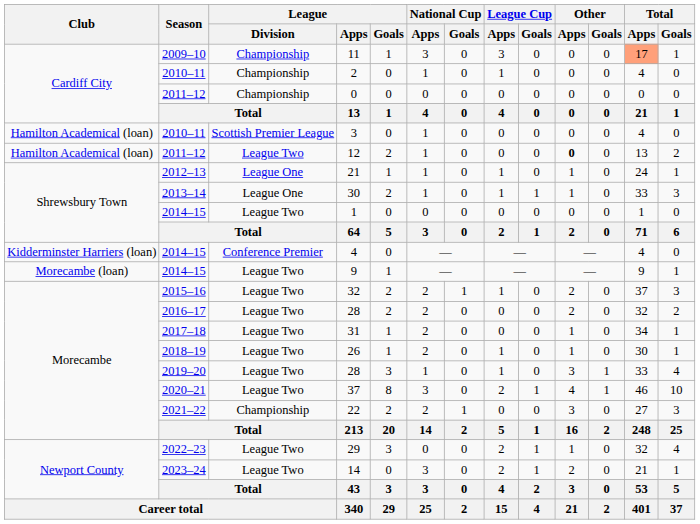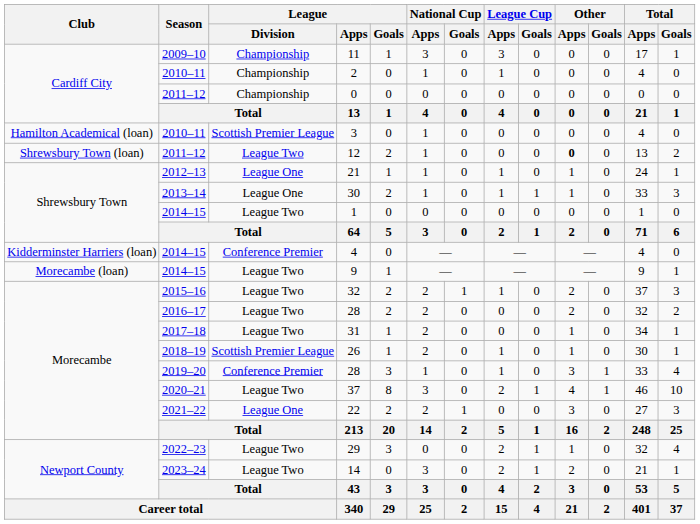 <table class="wikitable" style="text-align:center">
 <tr>
 <th rowspan="2">Club</th>
 <th rowspan="2">Season</th>
 <th colspan="3">League</th>
 <th colspan="2">National Cup</th>
 <th colspan="2"><a href='#'>League Cup</a></th>
 <th colspan="2">Other</th>
 <th colspan="2">Total</th>
 </tr>
 <tr>
 <th>Division</th>
 <th>Apps</th>
 <th>Goals</th>
 <th>Apps</th>
 <th>Goals</th>
 <th>Apps</th>
 <th>Goals</th>
 <th>Apps</th>
 <th>Goals</th>
 <th>Apps</th>
 <th>Goals</th>
 </tr>
 <tr>
 <td rowspan="4"><a href='#'>Cardiff City</a></td>
 <td><a href='#'>2009–10</a></td>
 <td><a href='#'>Championship</a></td>
 <td>11</td>
 <td>1</td>
 <td>3</td>
 <td>0</td>
 <td>3</td>
 <td>0</td>
 <td>0</td>
 <td>0</td>
-<td style="background: lightsalmon;">17</td>
+<td>17</td>
 <td>1</td>
 </tr>
 <tr>
 <td><a href='#'>2010–11</a></td>
 <td>Championship</td>
 <td>2</td>
 <td>0</td>
 <td>1</td>
 <td>0</td>
 <td>1</td>
 <td>0</td>
 <td>0</td>
 <td>0</td>
 <td>4</td>
 <td>0</td>
 </tr>
 <tr>
 <td><a href='#'>2011–12</a></td>
 <td>Championship</td>
 <td>0</td>
 <td>0</td>
 <td>0</td>
 <td>0</td>
 <td>0</td>
 <td>0</td>
 <td>0</td>
 <td>0</td>
 <td>0</td>
 <td>0</td>
 </tr>
 <tr>
 <th colspan="2">Total</th>
 <th>13</th>
 <th>1</th>
 <th>4</th>
 <th>0</th>
 <th>4</th>
 <th>0</th>
 <th>0</th>
 <th>0</th>
 <th>21</th>
 <th>1</th>
 </tr>
 <tr>
 <td><a href='#'>Hamilton Academical</a> (loan)</td>
 <td><a href='#'>2010–11</a></td>
 <td><a href='#'>Scottish Premier League</a></td>
 <td>3</td>
 <td>0</td>
 <td>1</td>
 <td>0</td>
 <td>0</td>
 <td>0</td>
 <td>0</td>
 <td>0</td>
 <td>4</td>
 <td>0</td>
 </tr>
 <tr>
-<td><a href='#'>Hamilton Academical</a> (loan)</td>
+<td><a href='#'>Shrewsbury Town</a> (loan)</td>
 <td><a href='#'>2011–12</a></td>
 <td><a href='#'>League Two</a></td>
 <td>12</td>
 <td>2</td>
 <td>1</td>
 <td>0</td>
 <td>0</td>
 <td>0</td>
 <td><strong>0</strong></td>
 <td>0</td>
 <td>13</td>
 <td>2</td>
 </tr>
 <tr>
 <td rowspan="4">Shrewsbury Town</td>
 <td><a href='#'>2012–13</a></td>
 <td><a href='#'>League One</a></td>
 <td>21</td>
 <td>1</td>
 <td>1</td>
 <td>0</td>
 <td>1</td>
 <td>0</td>
 <td>1</td>
 <td>0</td>
 <td>24</td>
 <td>1</td>
 </tr>
 <tr>
 <td><a href='#'>2013–14</a></td>
 <td>League One</td>
 <td>30</td>
 <td>2</td>
 <td>1</td>
 <td>0</td>
 <td>1</td>
 <td>1</td>
 <td>1</td>
 <td>0</td>
 <td>33</td>
 <td>3</td>
 </tr>
 <tr>
 <td><a href='#'>2014–15</a></td>
 <td>League Two</td>
 <td>1</td>
 <td>0</td>
 <td>0</td>
 <td>0</td>
 <td>0</td>
 <td>0</td>
 <td>0</td>
 <td>0</td>
 <td>1</td>
 <td>0</td>
 </tr>
 <tr>
 <th colspan="2">Total</th>
 <th>64</th>
 <th>5</th>
 <th>3</th>
 <th>0</th>
 <th>2</th>
 <th>1</th>
 <th>2</th>
 <th>0</th>
 <th>71</th>
 <th>6</th>
 </tr>
 <tr>
 <td><a href='#'>Kidderminster Harriers</a> (loan)</td>
 <td><a href='#'>2014–15</a></td>
 <td><a href='#'>Conference Premier</a></td>
 <td>4</td>
 <td>0</td>
 <td colspan="2">—</td>
 <td colspan="2">—</td>
 <td colspan="2">—</td>
 <td>4</td>
 <td>0</td>
 </tr>
 <tr>
 <td><a href='#'>Morecambe</a> (loan)</td>
 <td><a href='#'>2014–15</a></td>
 <td>League Two</td>
 <td>9</td>
 <td>1</td>
 <td colspan="2">—</td>
 <td colspan="2">—</td>
 <td colspan="2">—</td>
 <td>9</td>
 <td>1</td>
 </tr>
 <tr>
 <td rowspan="8">Morecambe</td>
 <td><a href='#'>2015–16</a></td>
 <td>League Two</td>
 <td>32</td>
 <td>2</td>
 <td>2</td>
 <td>1</td>
 <td>1</td>
 <td>0</td>
 <td>2</td>
 <td>0</td>
 <td>37</td>
 <td>3</td>
 </tr>
 <tr>
 <td><a href='#'>2016–17</a></td>
 <td>League Two</td>
 <td>28</td>
 <td>2</td>
 <td>2</td>
 <td>0</td>
 <td>0</td>
 <td>0</td>
 <td>2</td>
 <td>0</td>
 <td>32</td>
 <td>2</td>
 </tr>
 <tr>
 <td><a href='#'>2017–18</a></td>
 <td>League Two</td>
 <td>31</td>
 <td>1</td>
 <td>2</td>
 <td>0</td>
 <td>0</td>
 <td>0</td>
 <td>1</td>
 <td>0</td>
 <td>34</td>
 <td>1</td>
 </tr>
 <tr>
 <td><a href='#'>2018–19</a></td>
-<td>League Two</td>
+<td><a href='#'>Scottish Premier League</a></td>
 <td>26</td>
 <td>1</td>
 <td>2</td>
 <td>0</td>
 <td>1</td>
 <td>0</td>
 <td>1</td>
 <td>0</td>
 <td>30</td>
 <td>1</td>
 </tr>
 <tr>
 <td><a href='#'>2019–20</a></td>
-<td>League Two</td>
+<td><a href='#'>Conference Premier</a></td>
 <td>28</td>
 <td>3</td>
 <td>1</td>
 <td>0</td>
 <td>1</td>
 <td>0</td>
 <td>3</td>
 <td>1</td>
 <td>33</td>
 <td>4</td>
 </tr>
 <tr>
 <td><a href='#'>2020–21</a></td>
 <td>League Two</td>
 <td>37</td>
 <td>8</td>
 <td>3</td>
 <td>0</td>
 <td>2</td>
 <td>1</td>
 <td>4</td>
 <td>1</td>
 <td>46</td>
 <td>10</td>
 </tr>
 <tr>
 <td><a href='#'>2021–22</a></td>
-<td>Championship</td>
+<td><a href='#'>League One</a></td>
 <td>22</td>
 <td>2</td>
 <td>2</td>
 <td>1</td>
 <td>0</td>
 <td>0</td>
 <td>3</td>
 <td>0</td>
 <td>27</td>
 <td>3</td>
 </tr>
 <tr>
 <th colspan="2">Total</th>
 <th>213</th>
 <th>20</th>
 <th>14</th>
 <th>2</th>
 <th>5</th>
 <th>1</th>
 <th>16</th>
 <th>2</th>
 <th>248</th>
 <th>25</th>
 </tr>
 <tr>
 <td rowspan="3"><a href='#'>Newport County</a></td>
 <td><a href='#'>2022–23</a></td>
 <td>League Two</td>
 <td>29</td>
 <td>3</td>
 <td>0</td>
 <td>0</td>
 <td>2</td>
 <td>1</td>
 <td>1</td>
 <td>0</td>
 <td>32</td>
 <td>4</td>
 </tr>
 <tr>
 <td><a href='#'>2023–24</a></td>
 <td>League Two</td>
 <td>14</td>
 <td>0</td>
 <td>3</td>
 <td>0</td>
 <td>2</td>
 <td>1</td>
 <td>2</td>
 <td>0</td>
 <td>21</td>
 <td>1</td>
 </tr>
 <tr>
 <th colspan="2">Total</th>
 <th>43</th>
 <th>3</th>
 <th>3</th>
 <th>0</th>
 <th>4</th>
 <th>2</th>
 <th>3</th>
 <th>0</th>
 <th>53</th>
 <th>5</th>
 </tr>
 <tr>
 <th colspan="3">Career total</th>
 <th>340</th>
 <th>29</th>
 <th>25</th>
 <th>2</th>
 <th>15</th>
 <th>4</th>
 <th>21</th>
 <th>2</th>
 <th>401</th>
 <th>37</th>
 </tr>
 </table>
